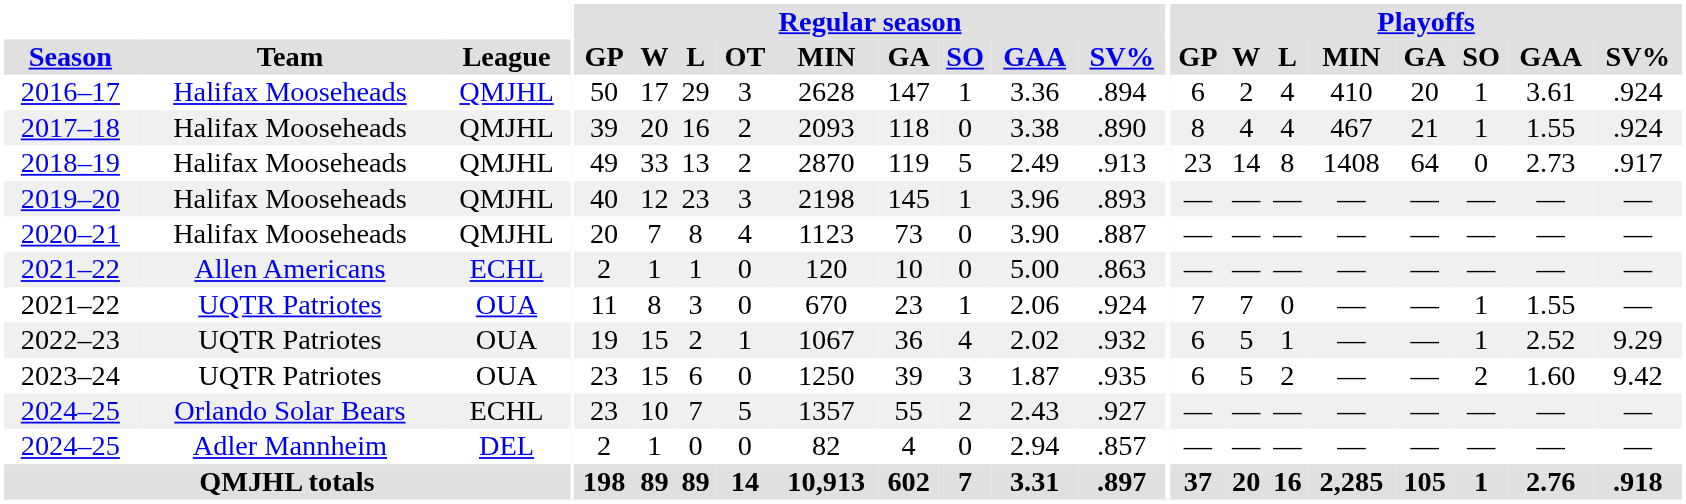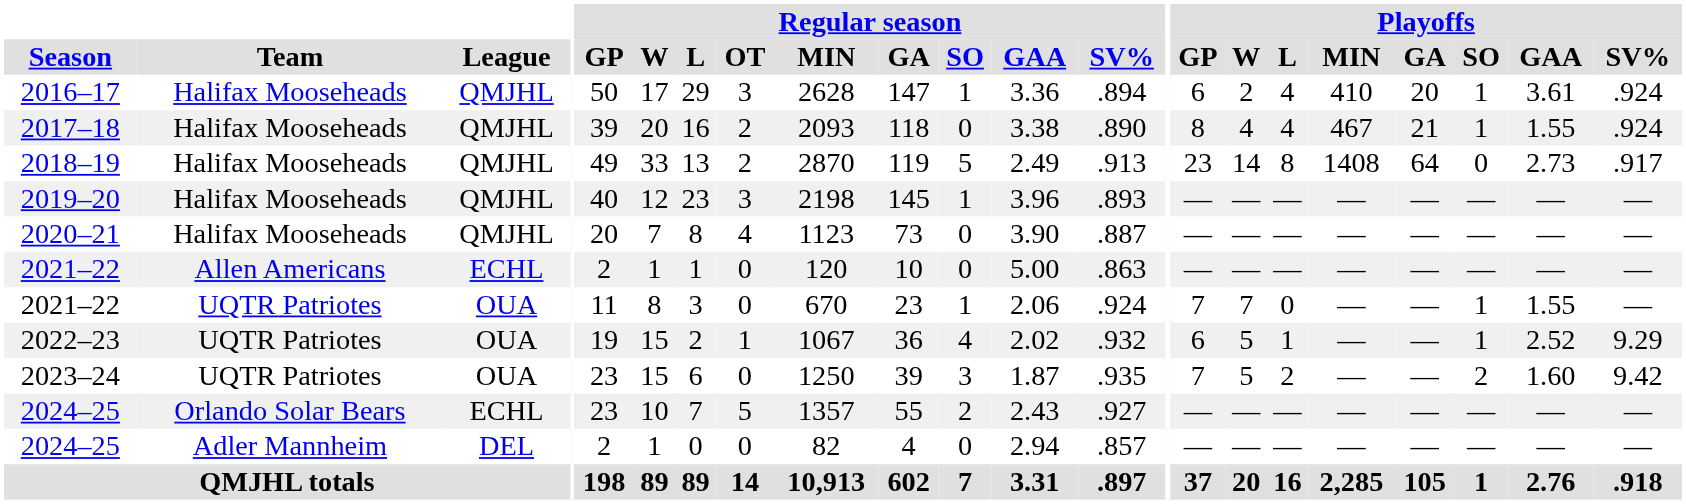 <table border="0" cellpadding="1" cellspacing="0" style="text-align:center; width:75%">
 <tr ALIGN="center" bgcolor="#e0e0e0">
 <th align="center" colspan="3" bgcolor="#ffffff"></th>
 <th align="center" rowspan="99" bgcolor="#ffffff"></th>
 <th align="center" colspan="9" bgcolor="#e0e0e0"><a href='#'>Regular season</a></th>
 <th align="center" rowspan="99" bgcolor="#ffffff"></th>
 <th align="center" colspan="8" bgcolor="#e0e0e0"><a href='#'>Playoffs</a></th>
 </tr>
 <tr ALIGN="center" bgcolor="#e0e0e0">
 <th><a href='#'>Season</a></th>
 <th>Team</th>
 <th>League</th>
 <th>GP</th>
 <th>W</th>
 <th>L</th>
 <th>OT</th>
 <th>MIN</th>
 <th>GA</th>
 <th><a href='#'>SO</a></th>
 <th><a href='#'>GAA</a></th>
 <th><a href='#'>SV%</a></th>
 <th>GP</th>
 <th>W</th>
 <th>L</th>
 <th>MIN</th>
 <th>GA</th>
 <th>SO</th>
 <th>GAA</th>
 <th>SV%</th>
 </tr>
 <tr>
 <td><a href='#'>2016–17</a></td>
 <td><a href='#'>Halifax Mooseheads</a></td>
 <td><a href='#'>QMJHL</a></td>
 <td>50</td>
 <td>17</td>
 <td>29</td>
 <td>3</td>
 <td>2628</td>
 <td>147</td>
 <td>1</td>
 <td>3.36</td>
 <td>.894</td>
 <td>6</td>
 <td>2</td>
 <td>4</td>
 <td>410</td>
 <td>20</td>
 <td>1</td>
 <td>3.61</td>
 <td>.924</td>
 </tr>
 <tr bgcolor="#f0f0f0">
 <td><a href='#'>2017–18</a></td>
 <td>Halifax Mooseheads</td>
 <td>QMJHL</td>
 <td>39</td>
 <td>20</td>
 <td>16</td>
 <td>2</td>
 <td>2093</td>
 <td>118</td>
 <td>0</td>
 <td>3.38</td>
 <td>.890</td>
 <td>8</td>
 <td>4</td>
 <td>4</td>
 <td>467</td>
 <td>21</td>
 <td>1</td>
 <td>1.55</td>
 <td>.924</td>
 </tr>
 <tr>
 <td><a href='#'>2018–19</a></td>
 <td>Halifax Mooseheads</td>
 <td>QMJHL</td>
 <td>49</td>
 <td>33</td>
 <td>13</td>
 <td>2</td>
 <td>2870</td>
 <td>119</td>
 <td>5</td>
 <td>2.49</td>
 <td>.913</td>
 <td>23</td>
 <td>14</td>
 <td>8</td>
 <td>1408</td>
 <td>64</td>
 <td>0</td>
 <td>2.73</td>
 <td>.917</td>
 </tr>
 <tr bgcolor="#f0f0f0">
 <td><a href='#'>2019–20</a></td>
 <td>Halifax Mooseheads</td>
 <td>QMJHL</td>
 <td>40</td>
 <td>12</td>
 <td>23</td>
 <td>3</td>
 <td>2198</td>
 <td>145</td>
 <td>1</td>
 <td>3.96</td>
 <td>.893</td>
 <td>—</td>
 <td>—</td>
 <td>—</td>
 <td>—</td>
 <td>—</td>
 <td>—</td>
 <td>—</td>
 <td>—</td>
 </tr>
 <tr>
 <td><a href='#'>2020–21</a></td>
 <td>Halifax Mooseheads</td>
 <td>QMJHL</td>
 <td>20</td>
 <td>7</td>
 <td>8</td>
 <td>4</td>
 <td>1123</td>
 <td>73</td>
 <td>0</td>
 <td>3.90</td>
 <td>.887</td>
 <td>—</td>
 <td>—</td>
 <td>—</td>
 <td>—</td>
 <td>—</td>
 <td>—</td>
 <td>—</td>
 <td>—</td>
 </tr>
 <tr bgcolor="#f0f0f0">
 <td><a href='#'>2021–22</a></td>
 <td><a href='#'>Allen Americans</a></td>
 <td><a href='#'>ECHL</a></td>
 <td>2</td>
 <td>1</td>
 <td>1</td>
 <td>0</td>
 <td>120</td>
 <td>10</td>
 <td>0</td>
 <td>5.00</td>
 <td>.863</td>
 <td>—</td>
 <td>—</td>
 <td>—</td>
 <td>—</td>
 <td>—</td>
 <td>—</td>
 <td>—</td>
 <td>—</td>
 </tr>
 <tr>
 <td>2021–22</td>
 <td><a href='#'>UQTR Patriotes</a></td>
 <td><a href='#'>OUA</a></td>
 <td>11</td>
 <td>8</td>
 <td>3</td>
 <td>0</td>
 <td>670</td>
 <td>23</td>
 <td>1</td>
 <td>2.06</td>
 <td>.924</td>
 <td>7</td>
 <td>7</td>
 <td>0</td>
 <td>—</td>
 <td>—</td>
 <td>1</td>
 <td>1.55</td>
 <td>—</td>
 </tr>
 <tr bgcolor="#f0f0f0">
 <td>2022–23</td>
 <td>UQTR Patriotes</td>
 <td>OUA</td>
 <td>19</td>
 <td>15</td>
 <td>2</td>
 <td>1</td>
 <td>1067</td>
 <td>36</td>
 <td>4</td>
 <td>2.02</td>
 <td>.932</td>
 <td>6</td>
 <td>5</td>
 <td>1</td>
 <td>—</td>
 <td>—</td>
 <td>1</td>
 <td>2.52</td>
 <td>9.29</td>
 </tr>
 <tr>
 <td>2023–24</td>
 <td>UQTR Patriotes</td>
 <td>OUA</td>
 <td>23</td>
 <td>15</td>
 <td>6</td>
 <td>0</td>
 <td>1250</td>
 <td>39</td>
 <td>3</td>
 <td>1.87</td>
 <td>.935</td>
-<td>6</td>
+<td>7</td>
 <td>5</td>
 <td>2</td>
 <td>—</td>
 <td>—</td>
 <td>2</td>
 <td>1.60</td>
 <td>9.42</td>
 </tr>
 <tr bgcolor="#f0f0f0">
 <td><a href='#'>2024–25</a></td>
 <td><a href='#'>Orlando Solar Bears</a></td>
 <td>ECHL</td>
 <td>23</td>
 <td>10</td>
 <td>7</td>
 <td>5</td>
 <td>1357</td>
 <td>55</td>
 <td>2</td>
 <td>2.43</td>
 <td>.927</td>
 <td>—</td>
 <td>—</td>
 <td>—</td>
 <td>—</td>
 <td>—</td>
 <td>—</td>
 <td>—</td>
 <td>—</td>
 </tr>
 <tr>
 <td><a href='#'>2024–25</a></td>
 <td><a href='#'>Adler Mannheim</a></td>
 <td><a href='#'>DEL</a></td>
 <td>2</td>
 <td>1</td>
 <td>0</td>
 <td>0</td>
 <td>82</td>
 <td>4</td>
 <td>0</td>
 <td>2.94</td>
 <td>.857</td>
 <td>—</td>
 <td>—</td>
 <td>—</td>
 <td>—</td>
 <td>—</td>
 <td>—</td>
 <td>—</td>
 <td>—</td>
 </tr>
 <tr ALIGN="center" bgcolor="#e0e0e0">
 <th colspan="3" align="center">QMJHL totals</th>
 <th>198</th>
 <th>89</th>
 <th>89</th>
 <th>14</th>
 <th>10,913</th>
 <th>602</th>
 <th>7</th>
 <th>3.31</th>
 <th>.897</th>
 <th>37</th>
 <th>20</th>
 <th>16</th>
 <th>2,285</th>
 <th>105</th>
 <th>1</th>
 <th>2.76</th>
 <th>.918</th>
 </tr>
 </table>
